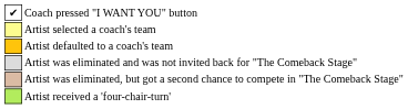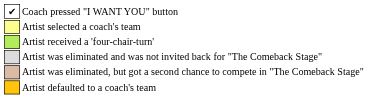 <table class="toccolours" style="font-size: 100%">
 <tr>
 <td style="background:white; border:1px solid black"> ✔ </td>
 <td>Coach pressed "I WANT YOU" button</td>
 </tr>
 <tr>
 <td style="background:#fdfc8f; border:1px solid black">  </td>
 <td>Artist selected a coach's team</td>
 </tr>
 <tr>
-<td style="background:#ffc40c; border:1px solid black">  </td>
-<td>Artist defaulted to a coach's team</td>
+<td style="background-color:#B2EC5D; border: 1px solid black">    </td>
+<td>Artist received a 'four-chair-turn'</td>
 </tr>
 <tr>
 <td style="background:#dcdcdc; border:1px solid black;">    </td>
 <td>Artist was eliminated and was not invited back for "The Comeback Stage"</td>
 </tr>
 <tr>
 <td style="background:#dbbba4; border:1px solid black;">    </td>
 <td>Artist was eliminated, but got a second chance to compete in "The Comeback Stage"</td>
 </tr>
 <tr>
-<td style="background-color:#B2EC5D; border: 1px solid black">    </td>
-<td>Artist received a 'four-chair-turn'</td>
+<td style="background:#ffc40c; border:1px solid black">  </td>
+<td>Artist defaulted to a coach's team</td>
 </tr>
 </table>
